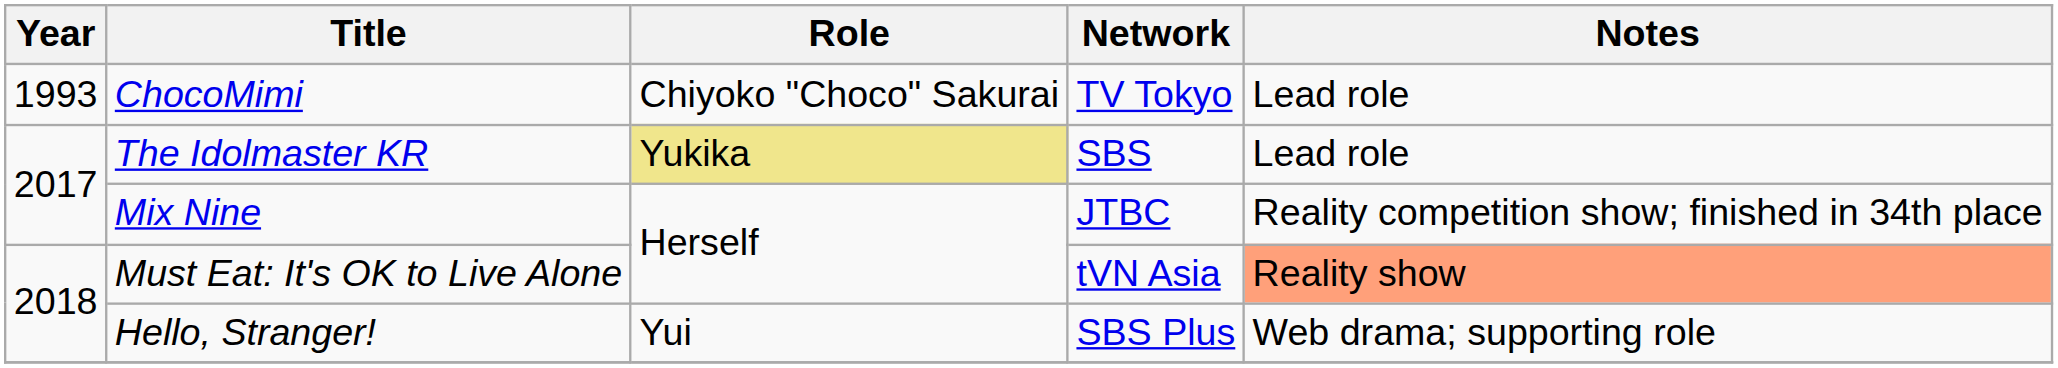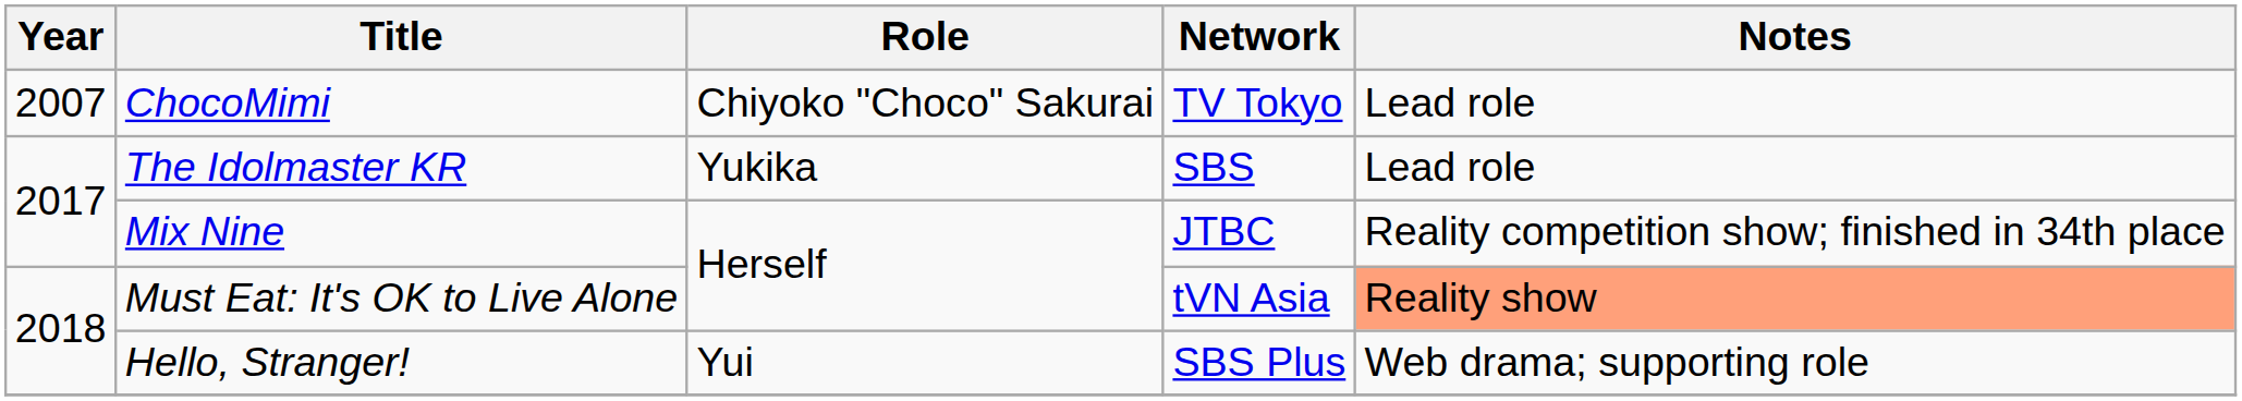 <table class="wikitable">
 <tr>
 <th>Year</th>
 <th>Title</th>
 <th>Role</th>
 <th>Network</th>
 <th>Notes</th>
 </tr>
 <tr>
-<td>1993</td>
+<td>2007</td>
 <td><em><a href='#'>ChocoMimi</a></em></td>
 <td>Chiyoko "Choco" Sakurai</td>
 <td><a href='#'>TV Tokyo</a></td>
 <td>Lead role</td>
 </tr>
 <tr>
 <td rowspan="2">2017</td>
 <td><em><a href='#'>The Idolmaster KR</a></em></td>
-<td style="background: khaki;">Yukika</td>
+<td>Yukika</td>
 <td><a href='#'>SBS</a></td>
 <td>Lead role</td>
 </tr>
 <tr>
 <td><em><a href='#'>Mix Nine</a></em></td>
 <td rowspan="2">Herself</td>
 <td><a href='#'>JTBC</a></td>
 <td>Reality competition show; finished in 34th place</td>
 </tr>
 <tr>
 <td rowspan="2">2018</td>
 <td><em>Must Eat: It's OK to Live Alone</em></td>
 <td><a href='#'>tVN Asia</a></td>
 <td style="background: lightsalmon;">Reality show</td>
 </tr>
 <tr>
 <td><em>Hello, Stranger!</em></td>
 <td>Yui</td>
 <td><a href='#'>SBS Plus</a></td>
 <td>Web drama; supporting role</td>
 </tr>
 <tr>
 </tr>
 </table>
